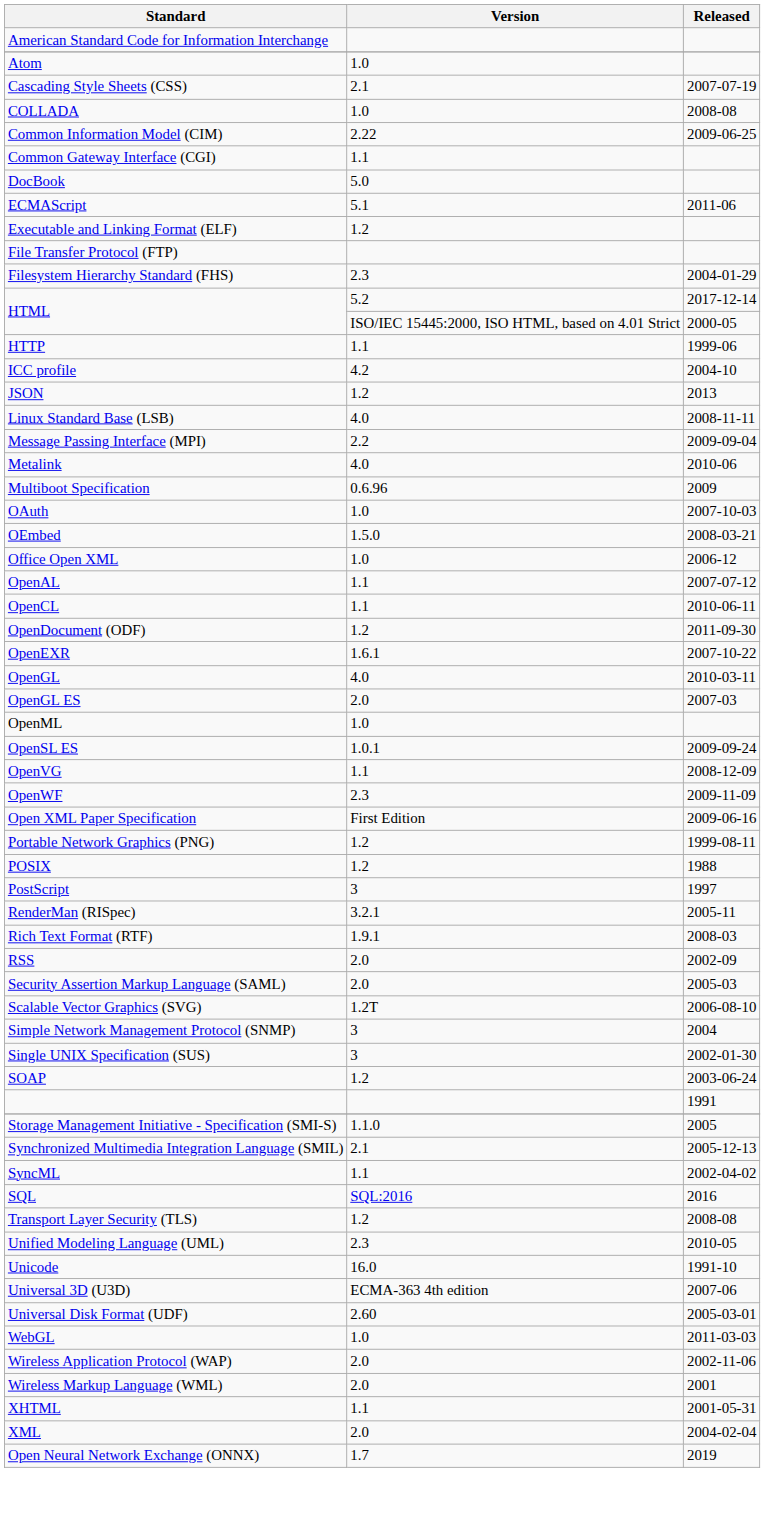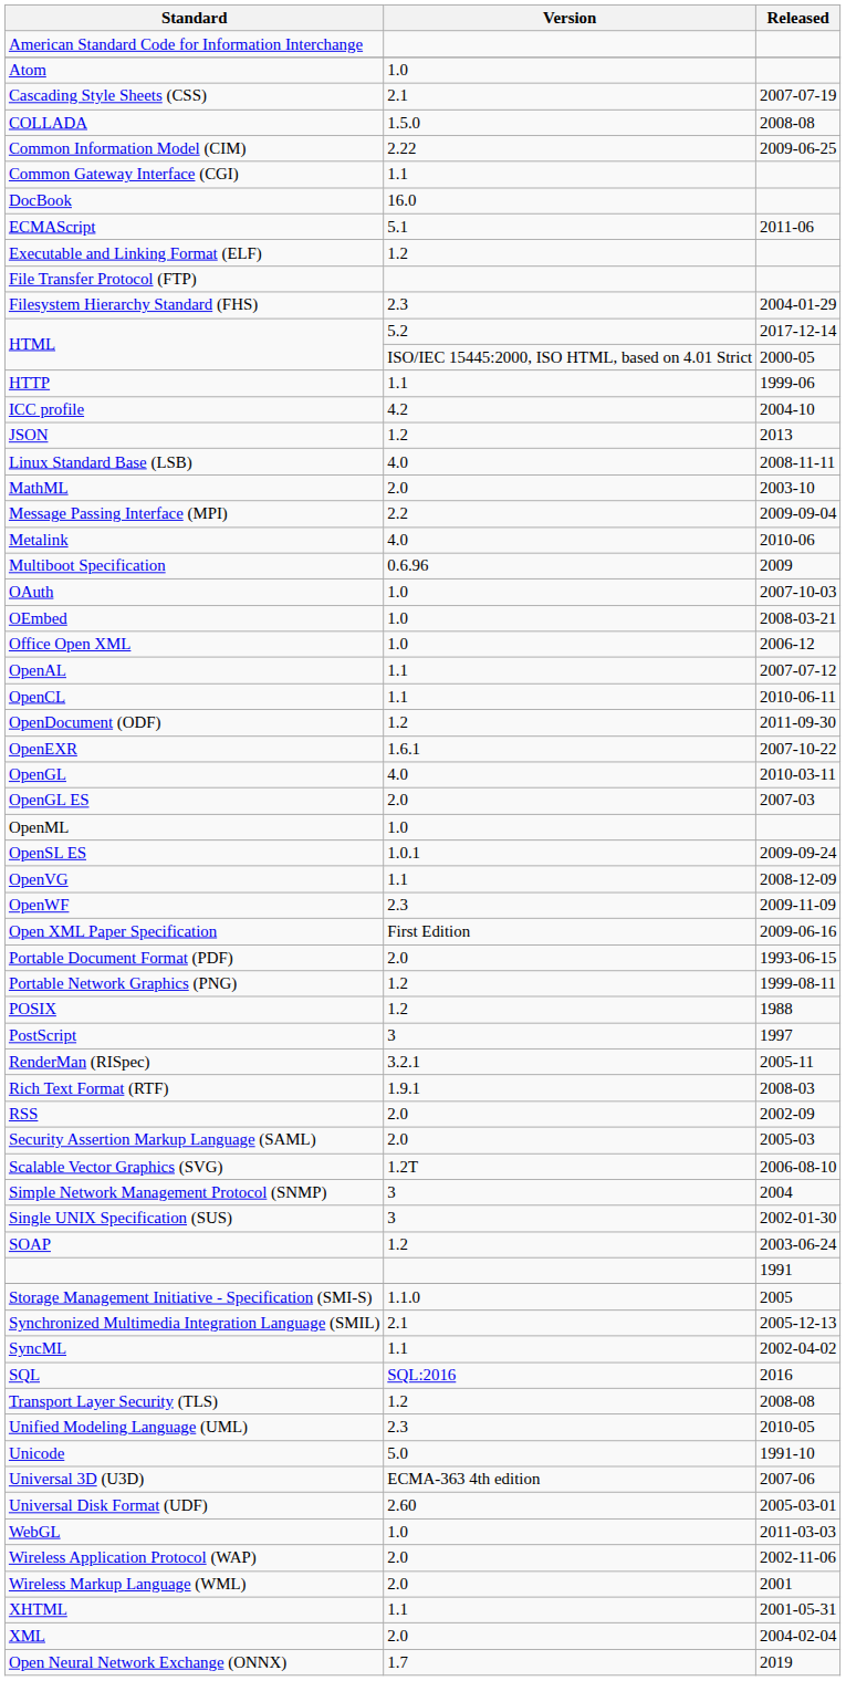 <table class="wikitable sortable">
 <tr>
 <th>Standard</th>
 <th>Version</th>
 <th>Released</th>
 </tr>
 <tr>
 <td><a href='#'>American Standard Code for Information Interchange</a></td>
 <td></td>
 <td></td>
 </tr>
 <tr>
 </tr>
 <tr>
 <td><a href='#'>Atom</a></td>
 <td>1.0</td>
 <td></td>
 </tr>
 <tr>
 <td><a href='#'>Cascading Style Sheets</a> (CSS)</td>
 <td>2.1</td>
 <td>2007-07-19</td>
 </tr>
 <tr>
 <td><a href='#'>COLLADA</a></td>
-<td>1.0</td>
+<td>1.5.0</td>
 <td>2008-08</td>
 </tr>
 <tr>
 <td><a href='#'>Common Information Model</a> (CIM)</td>
 <td>2.22</td>
 <td>2009-06-25</td>
 </tr>
 <tr>
 <td><a href='#'>Common Gateway Interface</a> (CGI)</td>
 <td>1.1</td>
 <td></td>
 </tr>
 <tr>
 <td><a href='#'>DocBook</a></td>
-<td>5.0</td>
+<td>16.0 </td>
 <td></td>
 </tr>
 <tr>
 <td><a href='#'>ECMAScript</a></td>
 <td>5.1</td>
 <td>2011-06</td>
 </tr>
 <tr>
 <td><a href='#'>Executable and Linking Format</a> (ELF)</td>
 <td>1.2</td>
 <td></td>
 </tr>
 <tr>
 <td><a href='#'>File Transfer Protocol</a> (FTP)</td>
 <td></td>
 <td></td>
 </tr>
 <tr>
 <td><a href='#'>Filesystem Hierarchy Standard</a> (FHS)</td>
 <td>2.3</td>
 <td>2004-01-29</td>
 </tr>
 <tr>
 <td rowspan="2"><a href='#'>HTML</a></td>
 <td>5.2 </td>
 <td>2017-12-14 </td>
 </tr>
 <tr>
 <td>ISO/IEC 15445:2000, ISO HTML, based on 4.01 Strict</td>
 <td>2000-05</td>
 </tr>
 <tr>
 <td><a href='#'>HTTP</a></td>
 <td>1.1</td>
 <td>1999-06</td>
 </tr>
 <tr>
 <td><a href='#'>ICC profile</a></td>
 <td>4.2</td>
 <td>2004-10</td>
 </tr>
 <tr>
 <td><a href='#'>JSON</a></td>
 <td>1.2</td>
 <td>2013</td>
 </tr>
 <tr>
 <td><a href='#'>Linux Standard Base</a> (LSB)</td>
 <td>4.0</td>
 <td>2008-11-11</td>
 </tr>
 <tr>
+<td><a href='#'>MathML</a></td>
+<td>2.0</td>
+<td>2003-10</td>
+</tr>
+<tr>
 <td><a href='#'>Message Passing Interface</a> (MPI)</td>
 <td>2.2</td>
 <td>2009-09-04</td>
 </tr>
 <tr>
 <td><a href='#'>Metalink</a></td>
 <td>4.0</td>
 <td>2010-06</td>
 </tr>
 <tr>
 <td><a href='#'>Multiboot Specification</a></td>
 <td>0.6.96</td>
 <td>2009</td>
 </tr>
 <tr>
 <td><a href='#'>OAuth</a></td>
 <td>1.0</td>
 <td>2007-10-03</td>
 </tr>
 <tr>
 <td><a href='#'>OEmbed</a></td>
-<td>1.5.0</td>
+<td>1.0</td>
 <td>2008-03-21</td>
 </tr>
 <tr>
 <td><a href='#'>Office Open XML</a></td>
 <td>1.0</td>
 <td>2006-12</td>
 </tr>
 <tr>
 <td><a href='#'>OpenAL</a></td>
 <td>1.1</td>
 <td>2007-07-12</td>
 </tr>
 <tr>
 <td><a href='#'>OpenCL</a></td>
 <td>1.1</td>
 <td>2010-06-11</td>
 </tr>
 <tr>
 <td><a href='#'>OpenDocument</a> (ODF)</td>
 <td>1.2</td>
 <td>2011-09-30</td>
 </tr>
 <tr>
 <td><a href='#'>OpenEXR</a></td>
 <td>1.6.1</td>
 <td>2007-10-22</td>
 </tr>
 <tr>
 <td><a href='#'>OpenGL</a></td>
 <td>4.0</td>
 <td>2010-03-11</td>
 </tr>
 <tr>
 <td><a href='#'>OpenGL ES</a></td>
 <td>2.0</td>
 <td>2007-03</td>
 </tr>
 <tr>
 <td>OpenML</td>
 <td>1.0</td>
 <td></td>
 </tr>
 <tr>
 <td><a href='#'>OpenSL ES</a></td>
 <td>1.0.1</td>
 <td>2009-09-24</td>
 </tr>
 <tr>
 <td><a href='#'>OpenVG</a></td>
 <td>1.1</td>
 <td>2008-12-09</td>
 </tr>
 <tr>
 <td><a href='#'>OpenWF</a></td>
 <td>2.3</td>
 <td>2009-11-09</td>
 </tr>
 <tr>
 <td><a href='#'>Open XML Paper Specification</a></td>
 <td>First Edition</td>
 <td>2009-06-16</td>
+</tr>
+<tr>
+<td><a href='#'>Portable Document Format</a> (PDF)</td>
+<td>2.0</td>
+<td>1993-06-15</td>
 </tr>
 <tr>
 <td><a href='#'>Portable Network Graphics</a> (PNG)</td>
 <td>1.2</td>
 <td>1999-08-11</td>
 </tr>
 <tr>
 <td><a href='#'>POSIX</a></td>
 <td>1.2</td>
 <td>1988</td>
 </tr>
 <tr>
 <td><a href='#'>PostScript</a></td>
 <td>3</td>
 <td>1997</td>
 </tr>
 <tr>
 <td><a href='#'>RenderMan</a> (RISpec)</td>
 <td>3.2.1</td>
 <td>2005-11</td>
 </tr>
 <tr>
 <td><a href='#'>Rich Text Format</a> (RTF)</td>
 <td>1.9.1</td>
 <td>2008-03</td>
 </tr>
 <tr>
 <td><a href='#'>RSS</a></td>
 <td>2.0</td>
 <td>2002-09</td>
 </tr>
 <tr>
 <td><a href='#'>Security Assertion Markup Language</a> (SAML)</td>
 <td>2.0</td>
 <td>2005-03</td>
 </tr>
 <tr>
 <td><a href='#'>Scalable Vector Graphics</a> (SVG)</td>
 <td>1.2T</td>
 <td>2006-08-10</td>
 </tr>
 <tr>
 <td><a href='#'>Simple Network Management Protocol</a> (SNMP)</td>
 <td>3</td>
 <td>2004</td>
 </tr>
 <tr>
 <td><a href='#'>Single UNIX Specification</a> (SUS)</td>
 <td>3</td>
 <td>2002-01-30</td>
 </tr>
 <tr>
 <td><a href='#'>SOAP</a></td>
 <td>1.2</td>
 <td>2003-06-24</td>
 </tr>
 <tr>
 <td></td>
 <td></td>
 <td>1991</td>
 </tr>
 <tr>
 </tr>
 <tr>
 <td><a href='#'>Storage Management Initiative - Specification</a> (SMI-S)</td>
 <td>1.1.0</td>
 <td>2005</td>
 </tr>
 <tr>
 <td><a href='#'>Synchronized Multimedia Integration Language</a> (SMIL)</td>
 <td>2.1</td>
 <td>2005-12-13</td>
 </tr>
 <tr>
 <td><a href='#'>SyncML</a></td>
 <td>1.1</td>
 <td>2002-04-02</td>
 </tr>
 <tr>
 <td><a href='#'>SQL</a></td>
 <td><a href='#'>SQL:2016</a></td>
 <td>2016</td>
 </tr>
 <tr>
 <td><a href='#'>Transport Layer Security</a> (TLS)</td>
 <td>1.2</td>
 <td>2008-08</td>
 </tr>
 <tr>
 <td><a href='#'>Unified Modeling Language</a> (UML)</td>
 <td>2.3</td>
 <td>2010-05</td>
 </tr>
 <tr>
 <td><a href='#'>Unicode</a></td>
-<td>16.0 </td>
+<td>5.0</td>
 <td>1991-10 </td>
 </tr>
 <tr>
 <td><a href='#'>Universal 3D</a> (U3D)</td>
 <td>ECMA-363 4th edition</td>
 <td>2007-06</td>
 </tr>
 <tr>
 <td><a href='#'>Universal Disk Format</a> (UDF)</td>
 <td>2.60</td>
 <td>2005-03-01</td>
 </tr>
 <tr>
 <td><a href='#'>WebGL</a></td>
 <td>1.0</td>
 <td>2011-03-03</td>
 </tr>
 <tr>
 <td><a href='#'>Wireless Application Protocol</a> (WAP)</td>
 <td>2.0</td>
 <td>2002-11-06</td>
 </tr>
 <tr>
 <td><a href='#'>Wireless Markup Language</a> (WML)</td>
 <td>2.0</td>
 <td>2001</td>
 </tr>
 <tr>
 <td><a href='#'>XHTML</a></td>
 <td>1.1</td>
 <td>2001-05-31</td>
 </tr>
 <tr>
 <td><a href='#'>XML</a></td>
 <td>2.0</td>
 <td>2004-02-04</td>
 </tr>
 <tr>
 <td><a href='#'>Open Neural Network Exchange</a> (ONNX)</td>
 <td>1.7</td>
 <td>2019</td>
 </tr>
 </table>
